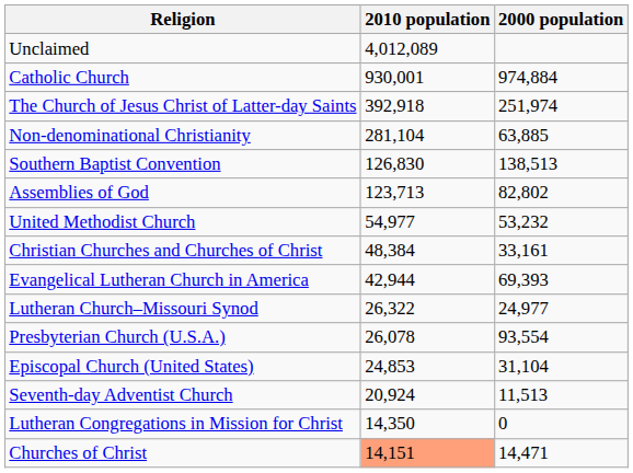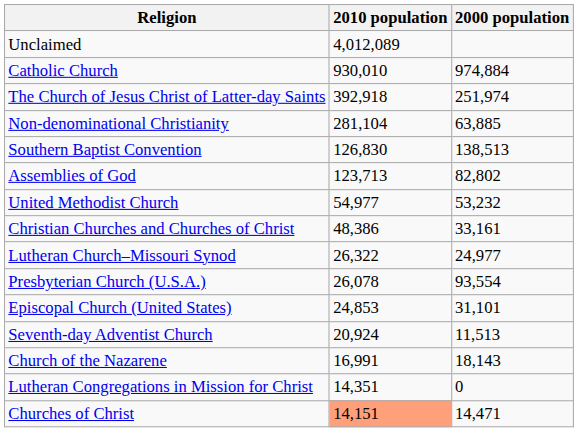 <table class="wikitable">
 <tr>
 <th>Religion</th>
 <th>2010 population</th>
 <th>2000 population</th>
 </tr>
 <tr>
 <td>Unclaimed</td>
 <td>4,012,089</td>
 </tr>
 <tr>
 <td><a href='#'>Catholic Church</a></td>
-<td>930,001</td>
+<td>930,010</td>
 <td>974,884</td>
 </tr>
 <tr>
 <td><a href='#'>The Church of Jesus Christ of Latter-day Saints</a></td>
 <td>392,918</td>
 <td>251,974</td>
 </tr>
 <tr>
 <td><a href='#'>Non-denominational Christianity</a></td>
 <td>281,104</td>
 <td>63,885</td>
 </tr>
 <tr>
 <td><a href='#'>Southern Baptist Convention</a></td>
 <td>126,830</td>
 <td>138,513</td>
 </tr>
 <tr>
 <td><a href='#'>Assemblies of God</a></td>
 <td>123,713</td>
 <td>82,802</td>
 </tr>
 <tr>
 <td><a href='#'>United Methodist Church</a></td>
 <td>54,977</td>
 <td>53,232</td>
 </tr>
 <tr>
 <td><a href='#'>Christian Churches and Churches of Christ</a></td>
-<td>48,384</td>
+<td>48,386</td>
 <td>33,161</td>
-</tr>
-<tr>
-<td><a href='#'>Evangelical Lutheran Church in America</a></td>
-<td>42,944</td>
-<td>69,393</td>
 </tr>
 <tr>
 <td><a href='#'>Lutheran Church–Missouri Synod</a></td>
 <td>26,322</td>
 <td>24,977</td>
 </tr>
 <tr>
 <td><a href='#'>Presbyterian Church (U.S.A.)</a></td>
 <td>26,078</td>
 <td>93,554</td>
 </tr>
 <tr>
 <td><a href='#'>Episcopal Church (United States)</a></td>
 <td>24,853</td>
-<td>31,104</td>
+<td>31,101</td>
 </tr>
 <tr>
 <td><a href='#'>Seventh-day Adventist Church</a></td>
 <td>20,924</td>
 <td>11,513</td>
 </tr>
 <tr>
+<td><a href='#'>Church of the Nazarene</a></td>
+<td>16,991</td>
+<td>18,143</td>
+</tr>
+<tr>
 <td><a href='#'>Lutheran Congregations in Mission for Christ</a></td>
-<td>14,350</td>
+<td>14,351</td>
 <td>0</td>
 </tr>
 <tr>
 <td><a href='#'>Churches of Christ</a></td>
 <td style="background: lightsalmon;">14,151</td>
 <td>14,471</td>
 </tr>
 </table>
